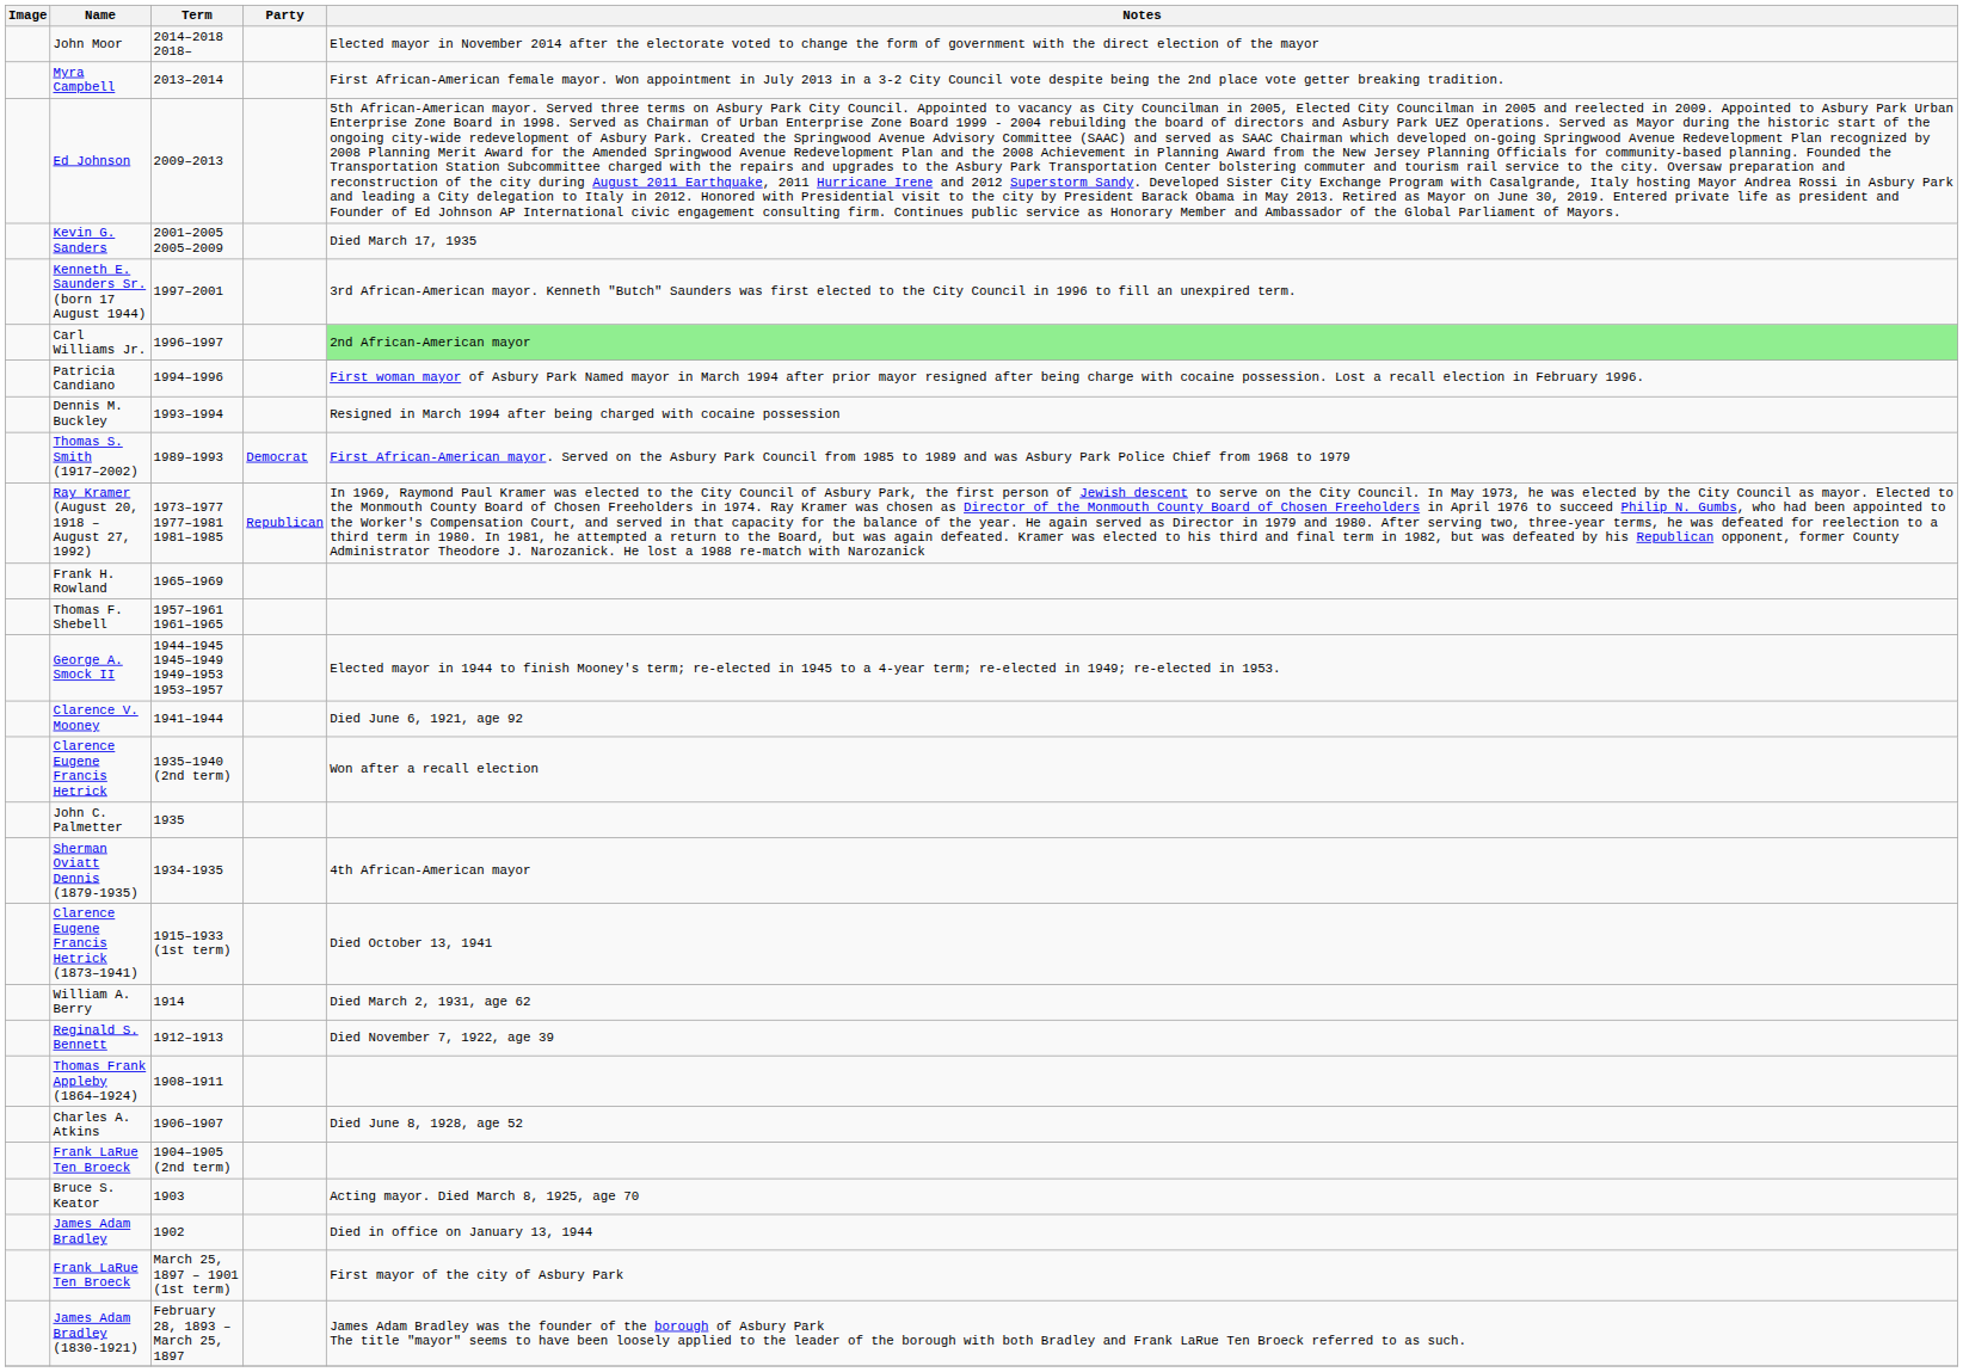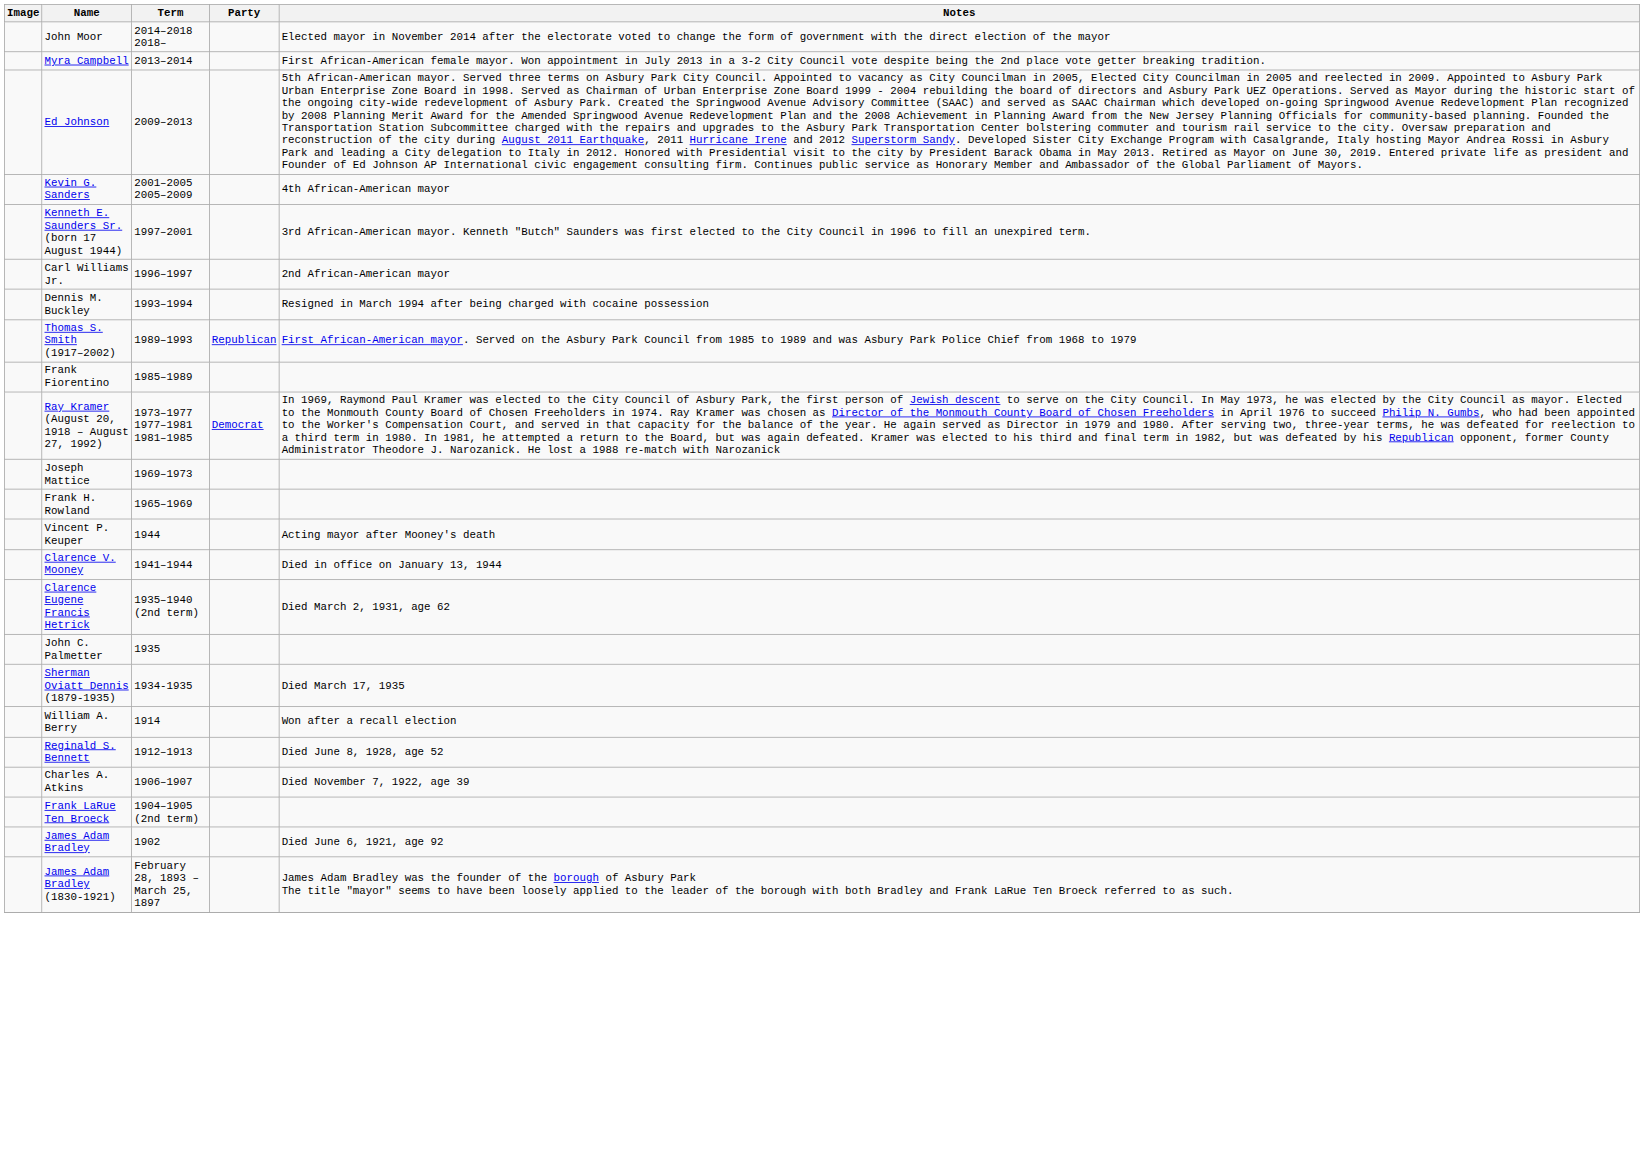 <table class=wikitable>
 <tr>
 <th>Image</th>
 <th>Name</th>
 <th>Term</th>
 <th>Party</th>
 <th>Notes</th>
 </tr>
 <tr>
 <td></td>
 <td>John Moor</td>
 <td>2014–2018<br> 2018–</td>
 <td></td>
 <td>Elected mayor in November 2014 after the electorate voted to change the form of government with the direct election of the mayor</td>
 </tr>
 <tr>
 <td></td>
 <td><a href='#'>Myra Campbell</a></td>
 <td>2013–2014</td>
 <td></td>
 <td>First African-American female mayor. Won appointment in July 2013 in a 3-2 City Council vote despite being the 2nd place vote getter breaking tradition.</td>
 </tr>
 <tr>
 <td></td>
 <td><a href='#'>Ed Johnson</a></td>
 <td>2009–2013</td>
 <td></td>
 <td>5th African-American mayor. Served three terms on Asbury Park City Council. Appointed to vacancy as City Councilman in 2005, Elected City Councilman in 2005 and reelected in 2009. Appointed to Asbury Park Urban Enterprise Zone Board in 1998. Served as Chairman of Urban Enterprise Zone Board 1999 - 2004 rebuilding the board of directors and Asbury Park UEZ Operations. Served as Mayor during the historic start of the ongoing city-wide redevelopment of Asbury Park. Created the Springwood Avenue Advisory Committee (SAAC) and served as SAAC Chairman which developed on-going Springwood Avenue Redevelopment Plan recognized by 2008 Planning Merit Award for the Amended Springwood Avenue Redevelopment Plan and the 2008 Achievement in Planning Award from the New Jersey Planning Officials for community-based planning. Founded the Transportation Station Subcommittee charged with the repairs and upgrades to the Asbury Park Transportation Center bolstering commuter and tourism rail service to the city. Oversaw preparation and reconstruction of the city during <a href='#'>August 2011 Earthquake</a>, 2011 <a href='#'>Hurricane Irene</a> and 2012 <a href='#'>Superstorm Sandy</a>. Developed Sister City Exchange Program with Casalgrande, Italy hosting Mayor Andrea Rossi in Asbury Park and leading a City delegation to Italy in 2012. Honored with Presidential visit to the city by President Barack Obama in May 2013. Retired as Mayor on June 30, 2019. Entered private life as president and Founder of Ed Johnson AP International civic engagement consulting firm. Continues public service as Honorary Member and Ambassador of the Global Parliament of Mayors.</td>
 </tr>
 <tr>
 <td></td>
 <td><a href='#'>Kevin G. Sanders</a></td>
 <td>2001–2005<br> 2005–2009</td>
 <td></td>
-<td>Died March 17, 1935</td>
+<td>4th African-American mayor</td>
 </tr>
 <tr>
 <td></td>
 <td><a href='#'>Kenneth E. Saunders Sr.</a><br>(born 17 August 1944)</td>
 <td>1997–2001</td>
 <td></td>
 <td>3rd African-American mayor. Kenneth "Butch" Saunders was first elected to the City Council in 1996 to fill an unexpired term.</td>
 </tr>
 <tr>
 <td></td>
 <td>Carl Williams Jr.</td>
 <td>1996–1997</td>
 <td></td>
-<td style="background: lightgreen;">2nd African-American mayor</td>
-</tr>
-<tr>
-<td></td>
-<td>Patricia Candiano</td>
-<td>1994–1996</td>
-<td></td>
-<td><a href='#'>First woman mayor</a> of Asbury Park Named mayor in March 1994 after prior mayor resigned after being charge with cocaine possession. Lost a recall election in February 1996.</td>
+<td>2nd African-American mayor</td>
 </tr>
 <tr>
 <td></td>
 <td>Dennis M. Buckley</td>
 <td>1993–1994</td>
 <td></td>
 <td>Resigned in March 1994 after being charged with cocaine possession</td>
 </tr>
 <tr>
 <td></td>
 <td><a href='#'>Thomas S. Smith</a><br>(1917–2002)</td>
 <td>1989–1993</td>
-<td><a href='#'>Democrat</a></td>
+<td><a href='#'>Republican</a></td>
 <td><a href='#'>First African-American mayor</a>. Served on the Asbury Park Council from 1985 to 1989 and was Asbury Park Police Chief from 1968 to 1979</td>
+</tr>
+<tr>
+<td></td>
+<td>Frank Fiorentino</td>
+<td>1985–1989</td>
+<td></td>
+<td></td>
 </tr>
 <tr>
 <td></td>
 <td><a href='#'>Ray Kramer</a><br>(August 20, 1918 – August 27, 1992)</td>
 <td>1973–1977<br> 1977–1981<br> 1981–1985</td>
-<td><a href='#'>Republican</a></td>
+<td><a href='#'>Democrat</a></td>
 <td>In 1969, Raymond Paul Kramer was elected to the City Council of Asbury Park, the first person of <a href='#'>Jewish descent</a> to serve on the City Council. In May 1973, he was elected by the City Council as mayor. Elected to the Monmouth County Board of Chosen Freeholders in 1974. Ray Kramer was chosen as <a href='#'>Director of the Monmouth County Board of Chosen Freeholders</a> in April 1976 to succeed <a href='#'>Philip N. Gumbs</a>, who had been appointed to the Worker's Compensation Court, and served in that capacity for the balance of the year. He again served as Director in 1979 and 1980. After serving two, three-year terms, he was defeated for reelection to a third term in 1980. In 1981, he attempted a return to the Board, but was again defeated. Kramer was elected to his third and final term in 1982, but was defeated by his <a href='#'>Republican</a> opponent, former County Administrator Theodore J. Narozanick. He lost a 1988 re-match with Narozanick </td>
+</tr>
+<tr>
+<td></td>
+<td>Joseph Mattice</td>
+<td>1969–1973</td>
+<td></td>
+<td></td>
 </tr>
 <tr>
 <td></td>
 <td>Frank H. Rowland</td>
 <td>1965–1969</td>
 <td></td>
 <td></td>
 </tr>
 <tr>
 <td></td>
-<td>Thomas F. Shebell</td>
-<td>1957–1961<br> 1961–1965</td>
+<td>Vincent P. Keuper</td>
+<td>1944</td>
 <td></td>
-<td></td>
-</tr>
-<tr>
-<td></td>
-<td><a href='#'>George A. Smock II</a></td>
-<td>1944–1945<br> 1945–1949<br> 1949–1953<br> 1953–1957</td>
-<td></td>
-<td>Elected mayor in 1944 to finish Mooney's term; re-elected in 1945 to a 4-year term; re-elected in 1949; re-elected in 1953.</td>
+<td>Acting mayor after Mooney's death</td>
 </tr>
 <tr>
 <td></td>
 <td><a href='#'>Clarence V. Mooney</a></td>
 <td>1941–1944</td>
 <td></td>
-<td>Died June 6, 1921, age 92</td>
+<td>Died in office on January 13, 1944</td>
 </tr>
 <tr>
 <td></td>
 <td><a href='#'>Clarence Eugene Francis Hetrick</a></td>
 <td>1935–1940 (2nd term)</td>
 <td></td>
-<td>Won after a recall election</td>
+<td>Died March 2, 1931, age 62</td>
 </tr>
 <tr>
 <td></td>
 <td>John C. Palmetter</td>
 <td>1935</td>
 <td></td>
 <td></td>
 </tr>
 <tr>
 <td></td>
 <td><a href='#'>Sherman Oviatt Dennis</a> (1879-1935)</td>
 <td>1934-1935</td>
 <td></td>
-<td>4th African-American mayor</td>
-</tr>
-<tr>
-<td></td>
-<td><a href='#'>Clarence Eugene Francis Hetrick</a> <br>(1873–1941)</td>
-<td>1915–1933 (1st term)</td>
-<td></td>
-<td> Died October 13, 1941</td>
+<td>Died March 17, 1935</td>
 </tr>
 <tr>
 <td></td>
 <td>William A. Berry</td>
 <td>1914</td>
 <td></td>
-<td>Died March 2, 1931, age 62</td>
+<td>Won after a recall election</td>
 </tr>
 <tr>
 <td></td>
 <td><a href='#'>Reginald S. Bennett</a></td>
 <td>1912–1913</td>
 <td></td>
-<td>Died November 7, 1922, age 39</td>
-</tr>
-<tr>
-<td></td>
-<td><a href='#'>Thomas Frank Appleby</a><br>(1864–1924)</td>
-<td>1908–1911</td>
-<td></td>
-<td></td>
+<td>Died June 8, 1928, age 52</td>
 </tr>
 <tr>
 <td></td>
 <td>Charles A. Atkins</td>
 <td>1906–1907</td>
 <td></td>
-<td>Died June 8, 1928, age 52</td>
+<td>Died November 7, 1922, age 39</td>
 </tr>
 <tr>
 <td></td>
 <td><a href='#'>Frank LaRue Ten Broeck</a></td>
 <td>1904–1905 (2nd term)</td>
 <td></td>
 <td></td>
 </tr>
 <tr>
 <td></td>
-<td>Bruce S. Keator</td>
-<td>1903</td>
-<td></td>
-<td>Acting mayor. Died March 8, 1925, age 70</td>
-</tr>
-<tr>
-<td></td>
 <td><a href='#'>James Adam Bradley</a></td>
 <td>1902</td>
 <td></td>
-<td>Died in office on January 13, 1944</td>
-</tr>
-<tr>
-<td></td>
-<td><a href='#'>Frank LaRue Ten Broeck</a></td>
-<td>March 25, 1897 – 1901 (1st term)</td>
-<td></td>
-<td>First mayor of the city of Asbury Park</td>
+<td>Died June 6, 1921, age 92</td>
 </tr>
 <tr>
 <td></td>
 <td><a href='#'>James Adam Bradley</a><br>(1830-1921)</td>
 <td>February 28, 1893 – March 25, 1897</td>
 <td></td>
 <td>James Adam Bradley was the founder of the <a href='#'>borough</a> of Asbury Park<br> The title "mayor" seems to have been loosely applied to the leader of the borough with both Bradley and Frank LaRue Ten Broeck referred to as such.</td>
 </tr>
 <tr>
 </tr>
 </table>
